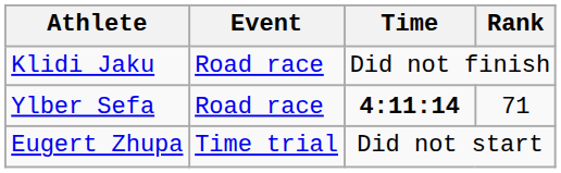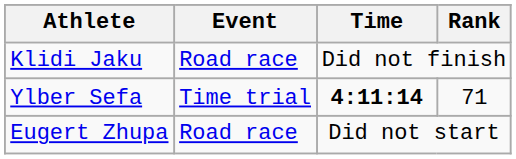 <table class="wikitable" style="text-align:center; font-size:90%">
 <tr>
 <th>Athlete</th>
 <th>Event</th>
 <th>Time</th>
 <th>Rank</th>
 </tr>
 <tr>
 <td align=left><a href='#'>Klidi Jaku</a></td>
 <td align=left><a href='#'>Road race</a></td>
 <td colspan=2>Did not finish</td>
 </tr>
 <tr>
 <td align=left><a href='#'>Ylber Sefa</a></td>
-<td align=left><a href='#'>Road race</a></td>
+<td align=left><a href='#'>Time trial</a></td>
 <td><strong>4:11:14</strong></td>
 <td>71</td>
 </tr>
 <tr>
 <td align=left><a href='#'>Eugert Zhupa</a></td>
-<td align=left><a href='#'>Time trial</a></td>
+<td align=left><a href='#'>Road race</a></td>
 <td colspan=2>Did not start</td>
 </tr>
 </table>
